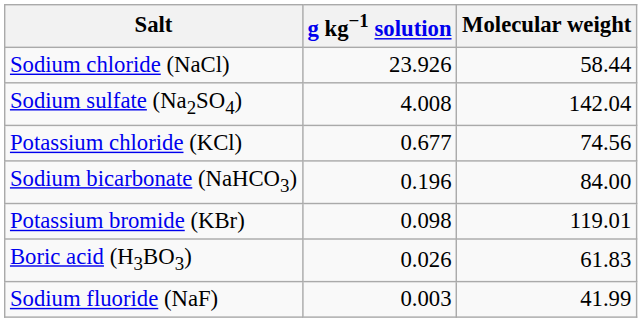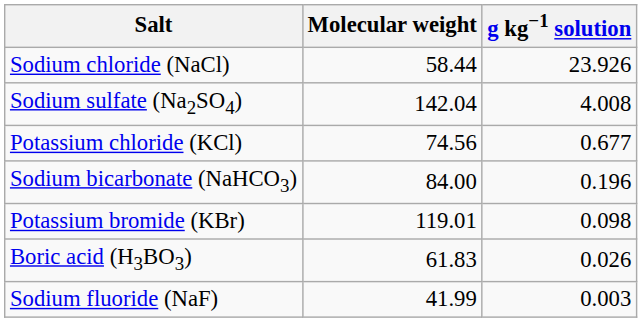 <table class="wikitable" style="text-align:right">
 <tr>
 <th>Salt</th>
+<th>Molecular weight</th>
 <th><a href='#'>g</a> kg<sup>−1</sup> <a href='#'>solution</a></th>
-<th>Molecular weight</th>
 </tr>
 <tr>
 <td align=left><a href='#'>Sodium chloride</a> (NaCl)</td>
+<td>58.44</td>
 <td>23.926</td>
-<td>58.44</td>
 </tr>
 <tr>
 <td align=left><a href='#'>Sodium sulfate</a> (Na<sub>2</sub>SO<sub>4</sub>)</td>
+<td>142.04</td>
 <td>4.008</td>
-<td>142.04</td>
 </tr>
 <tr>
 <td align=left><a href='#'>Potassium chloride</a> (KCl)</td>
+<td>74.56</td>
 <td>0.677</td>
-<td>74.56</td>
 </tr>
 <tr>
 <td align=left><a href='#'>Sodium bicarbonate</a> (NaHCO<sub>3</sub>)</td>
+<td>84.00</td>
 <td>0.196</td>
-<td>84.00</td>
 </tr>
 <tr>
 <td align=left><a href='#'>Potassium bromide</a> (KBr)</td>
+<td>119.01</td>
 <td>0.098</td>
-<td>119.01</td>
 </tr>
 <tr>
 <td align=left><a href='#'>Boric acid</a> (H<sub>3</sub>BO<sub>3</sub>)</td>
+<td>61.83</td>
 <td>0.026</td>
-<td>61.83</td>
 </tr>
 <tr>
 <td align=left><a href='#'>Sodium fluoride</a> (NaF)</td>
+<td>41.99</td>
 <td>0.003</td>
-<td>41.99</td>
 </tr>
 </table>
